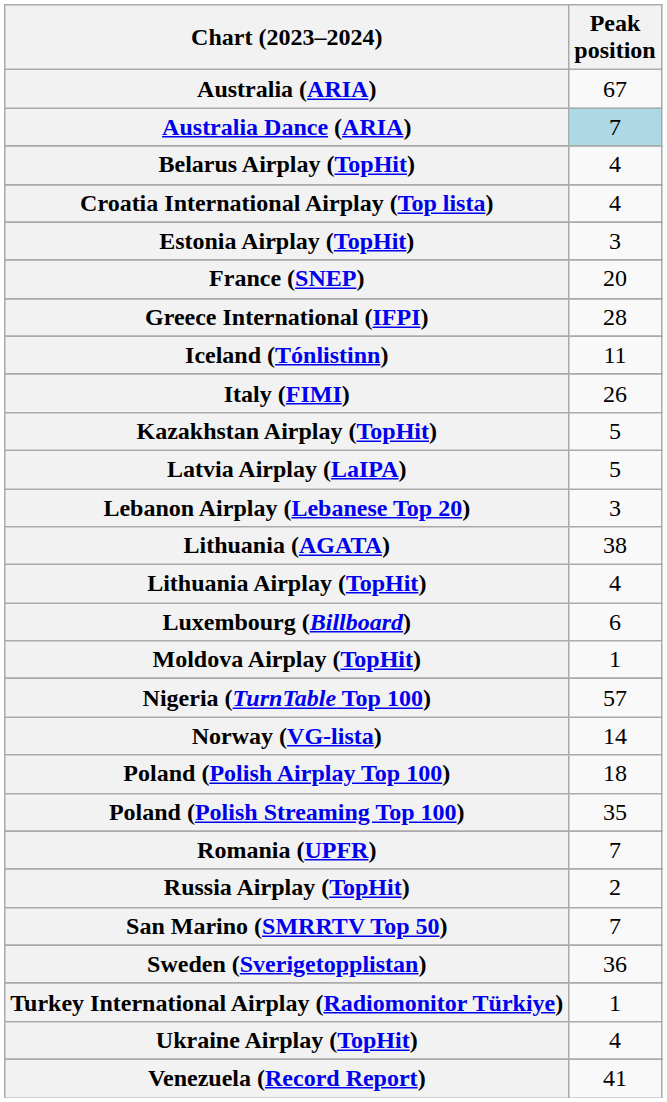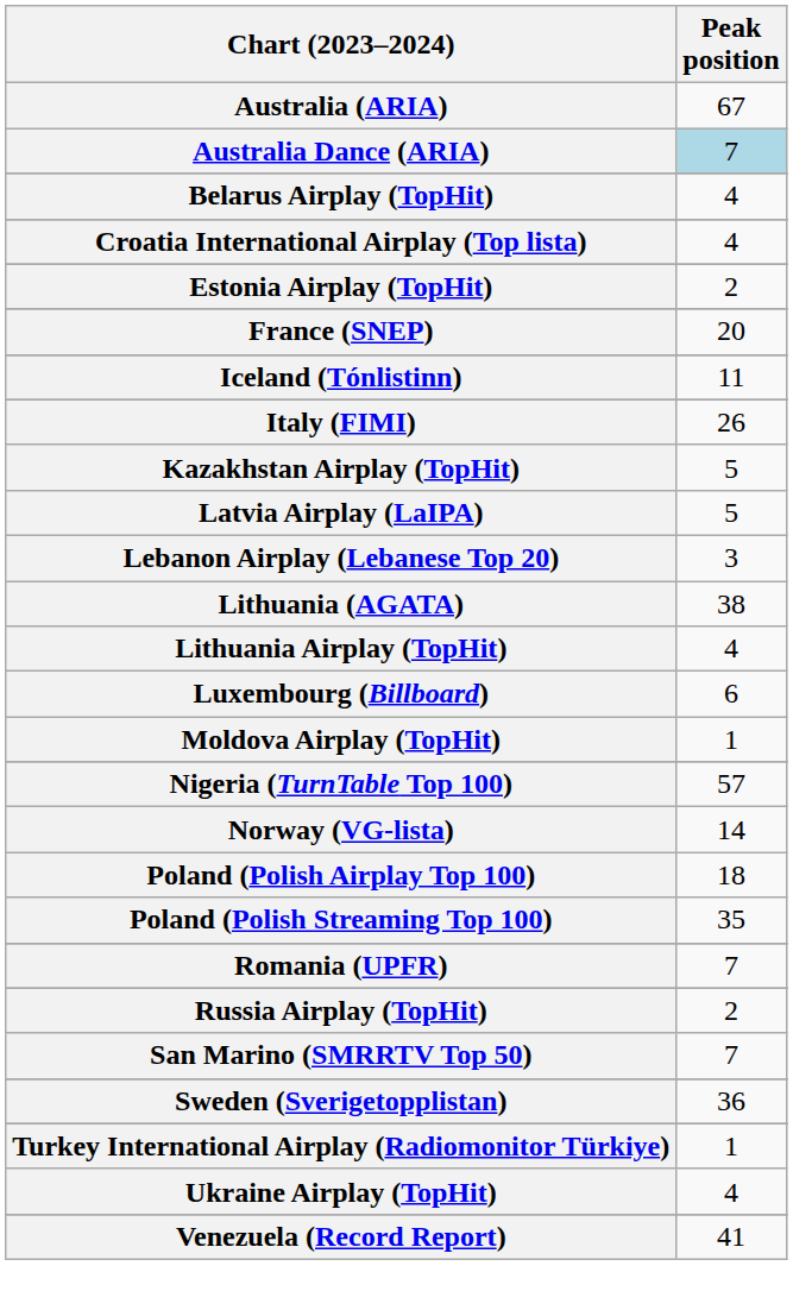 <table class="wikitable sortable plainrowheaders" style="text-align:center">
 <tr>
 <th scope="col">Chart (2023–2024)</th>
 <th scope="col">Peak<br>position</th>
 </tr>
 <tr>
 <th scope="row">Australia (<a href='#'>ARIA</a>)</th>
 <td>67</td>
 </tr>
 <tr>
 <th scope="row"><a href='#'>Australia Dance</a> (<a href='#'>ARIA</a>)</th>
 <td style="background: lightblue;">7</td>
 </tr>
 <tr>
 </tr>
 <tr>
 <th scope="row">Belarus Airplay (<a href='#'>TopHit</a>)</th>
 <td>4</td>
 </tr>
 <tr>
 </tr>
 <tr>
 </tr>
 <tr>
 </tr>
 <tr>
 </tr>
 <tr>
 </tr>
 <tr>
 <th scope="row">Croatia International Airplay (<a href='#'>Top lista</a>)</th>
 <td>4</td>
 </tr>
 <tr>
 </tr>
 <tr>
 </tr>
 <tr>
 <th scope="row">Estonia Airplay (<a href='#'>TopHit</a>)</th>
-<td>3</td>
+<td>2</td>
 </tr>
 <tr>
 </tr>
 <tr>
 <th scope="row">France (<a href='#'>SNEP</a>)</th>
 <td>20</td>
 </tr>
 <tr>
 </tr>
 <tr>
-</tr>
-<tr>
-<th scope="row">Greece International (<a href='#'>IFPI</a>)</th>
-<td>28</td>
 </tr>
 <tr>
 </tr>
 <tr>
 </tr>
 <tr>
 </tr>
 <tr>
 <th scope="row">Iceland (<a href='#'>Tónlistinn</a>)</th>
 <td>11</td>
 </tr>
 <tr>
 </tr>
 <tr>
 <th scope="row">Italy (<a href='#'>FIMI</a>)</th>
 <td>26</td>
 </tr>
 <tr>
 <th scope="row">Kazakhstan Airplay (<a href='#'>TopHit</a>)</th>
 <td>5</td>
 </tr>
 <tr>
 <th scope="row">Latvia Airplay (<a href='#'>LaIPA</a>)</th>
 <td>5</td>
 </tr>
 <tr>
 <th scope="row">Lebanon Airplay (<a href='#'>Lebanese Top 20</a>)</th>
 <td>3</td>
 </tr>
 <tr>
 <th scope="row">Lithuania (<a href='#'>AGATA</a>)</th>
 <td>38</td>
 </tr>
 <tr>
 <th scope="row">Lithuania Airplay (<a href='#'>TopHit</a>)</th>
 <td>4</td>
 </tr>
 <tr>
 <th scope="row">Luxembourg (<em><a href='#'>Billboard</a></em>)</th>
 <td>6</td>
 </tr>
 <tr>
 <th scope="row">Moldova Airplay (<a href='#'>TopHit</a>)</th>
 <td>1</td>
 </tr>
 <tr>
 </tr>
 <tr>
 </tr>
 <tr>
 <th scope="row">Nigeria (<a href='#'><em>TurnTable</em> Top 100</a>)</th>
 <td>57</td>
 </tr>
 <tr>
 <th scope="row">Norway (<a href='#'>VG-lista</a>)</th>
 <td>14</td>
 </tr>
 <tr>
 <th scope="row">Poland (<a href='#'>Polish Airplay Top 100</a>)</th>
 <td>18</td>
 </tr>
 <tr>
 <th scope="row">Poland (<a href='#'>Polish Streaming Top 100</a>)</th>
 <td>35</td>
 </tr>
 <tr>
 </tr>
 <tr>
 <th scope="row">Romania (<a href='#'>UPFR</a>)</th>
 <td>7</td>
 </tr>
 <tr>
 </tr>
 <tr>
 </tr>
 <tr>
 <th scope="row">Russia Airplay (<a href='#'>TopHit</a>)</th>
 <td>2</td>
 </tr>
 <tr>
 <th scope="row">San Marino (<a href='#'>SMRRTV Top 50</a>)</th>
 <td>7</td>
 </tr>
 <tr>
 </tr>
 <tr>
 </tr>
 <tr>
 </tr>
 <tr>
 <th scope="row">Sweden (<a href='#'>Sverigetopplistan</a>)</th>
 <td>36</td>
 </tr>
 <tr>
 </tr>
 <tr>
 <th scope="row">Turkey International Airplay (<a href='#'>Radiomonitor Türkiye</a>)</th>
 <td>1</td>
 </tr>
 <tr>
 <th scope="row">Ukraine Airplay (<a href='#'>TopHit</a>)</th>
 <td>4</td>
 </tr>
 <tr>
 </tr>
 <tr>
 </tr>
 <tr>
 </tr>
 <tr>
 </tr>
 <tr>
 </tr>
 <tr>
 </tr>
 <tr>
 </tr>
 <tr>
 <th scope="row">Venezuela (<a href='#'>Record Report</a>)</th>
 <td>41</td>
 </tr>
 </table>
